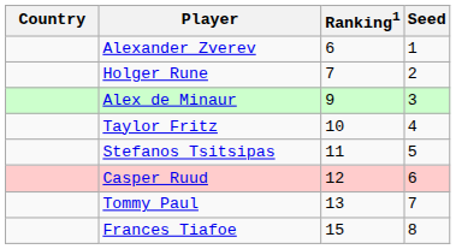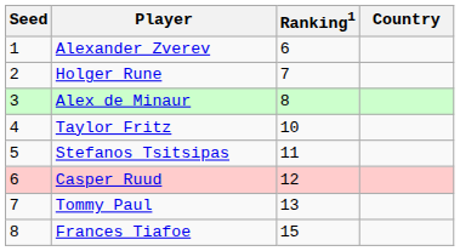 <table class="sortable wikitable">
 <tr>
-<th width="70">Country</th>
+<th>Seed</th>
 <th width="175">Player</th>
 <th>Ranking<sup>1</sup></th>
-<th>Seed</th>
+<th width="70">Country</th>
 </tr>
 <tr>
-<td></td>
+<td>1</td>
 <td><a href='#'>Alexander Zverev</a></td>
 <td>6</td>
-<td>1</td>
+<td></td>
 </tr>
 <tr>
-<td></td>
+<td>2</td>
 <td><a href='#'>Holger Rune</a></td>
 <td>7</td>
-<td>2</td>
+<td></td>
 </tr>
 <tr bgcolor=#cfc>
+<td>3</td>
+<td><a href='#'>Alex de Minaur</a></td>
+<td>8</td>
 <td></td>
-<td><a href='#'>Alex de Minaur</a></td>
-<td>9</td>
-<td>3</td>
 </tr>
 <tr>
-<td></td>
+<td>4</td>
 <td><a href='#'>Taylor Fritz</a></td>
 <td>10</td>
-<td>4</td>
+<td></td>
 </tr>
 <tr>
-<td></td>
+<td>5</td>
 <td><a href='#'>Stefanos Tsitsipas</a></td>
 <td>11</td>
-<td>5</td>
+<td></td>
 </tr>
 <tr bgcolor=#fcc>
-<td></td>
+<td>6</td>
 <td><a href='#'>Casper Ruud</a></td>
 <td>12</td>
-<td>6</td>
+<td></td>
 </tr>
 <tr>
-<td></td>
+<td>7</td>
 <td><a href='#'>Tommy Paul</a></td>
 <td>13</td>
-<td>7</td>
+<td></td>
 </tr>
 <tr>
-<td></td>
+<td>8</td>
 <td><a href='#'>Frances Tiafoe</a></td>
 <td>15</td>
-<td>8</td>
+<td></td>
 </tr>
 </table>
